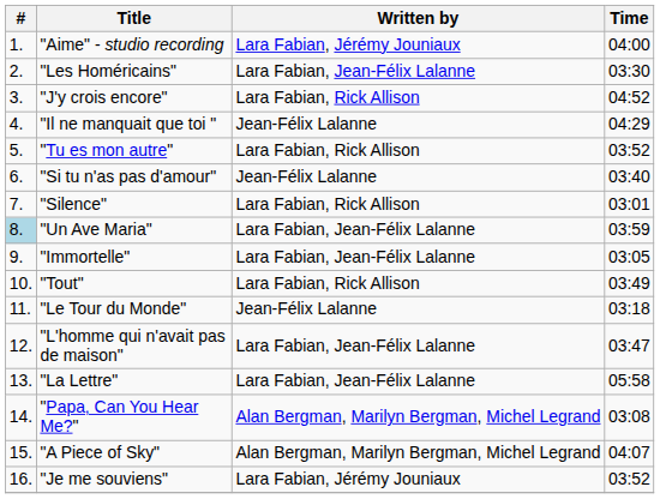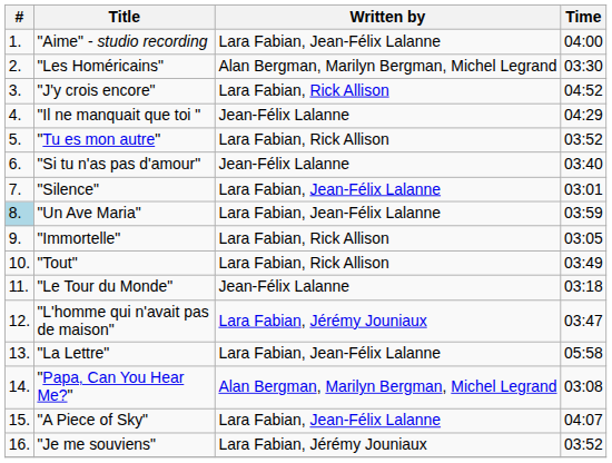 <table class="wikitable">
 <tr>
 <th>#</th>
 <th width="180">Title</th>
 <th>Written by</th>
 <th>Time</th>
 </tr>
 <tr>
 <td>1.</td>
 <td>"Aime" - <em>studio recording</em></td>
-<td><a href='#'>Lara Fabian</a>, <a href='#'>Jérémy Jouniaux</a></td>
+<td>Lara Fabian, Jean-Félix Lalanne</td>
 <td>04:00</td>
 </tr>
 <tr>
 <td>2.</td>
 <td>"Les Homéricains"</td>
-<td>Lara Fabian, <a href='#'>Jean-Félix Lalanne</a></td>
+<td>Alan Bergman, Marilyn Bergman, Michel Legrand</td>
 <td>03:30</td>
 </tr>
 <tr>
 <td>3.</td>
 <td>"J'y crois encore"</td>
 <td>Lara Fabian, <a href='#'>Rick Allison</a></td>
 <td>04:52</td>
 </tr>
 <tr>
 <td>4.</td>
 <td>"Il ne manquait que toi "</td>
 <td>Jean-Félix Lalanne</td>
 <td>04:29</td>
 </tr>
 <tr>
 <td>5.</td>
 <td>"<a href='#'>Tu es mon autre</a>"</td>
 <td>Lara Fabian, Rick Allison</td>
 <td>03:52</td>
 </tr>
 <tr>
 <td>6.</td>
 <td>"Si tu n'as pas d'amour"</td>
 <td>Jean-Félix Lalanne</td>
 <td>03:40</td>
 </tr>
 <tr>
 <td>7.</td>
 <td>"Silence"</td>
-<td>Lara Fabian, Rick Allison</td>
+<td>Lara Fabian, <a href='#'>Jean-Félix Lalanne</a></td>
 <td>03:01</td>
 </tr>
 <tr>
 <td style="background: lightblue;">8.</td>
 <td>"Un Ave Maria"</td>
 <td>Lara Fabian, Jean-Félix Lalanne</td>
 <td>03:59</td>
 </tr>
 <tr>
 <td>9.</td>
 <td>"Immortelle"</td>
-<td>Lara Fabian, Jean-Félix Lalanne</td>
+<td>Lara Fabian, Rick Allison</td>
 <td>03:05</td>
 </tr>
 <tr>
 <td>10.</td>
 <td>"Tout"</td>
 <td>Lara Fabian, Rick Allison</td>
 <td>03:49</td>
 </tr>
 <tr>
 <td>11.</td>
 <td>"Le Tour du Monde"</td>
 <td>Jean-Félix Lalanne</td>
 <td>03:18</td>
 </tr>
 <tr>
 <td>12.</td>
 <td>"L'homme qui n'avait pas de maison"</td>
-<td>Lara Fabian, Jean-Félix Lalanne</td>
+<td><a href='#'>Lara Fabian</a>, <a href='#'>Jérémy Jouniaux</a></td>
 <td>03:47</td>
 </tr>
 <tr>
 <td>13.</td>
 <td>"La Lettre"</td>
 <td>Lara Fabian, Jean-Félix Lalanne</td>
 <td>05:58</td>
 </tr>
 <tr>
 <td>14.</td>
 <td>"<a href='#'>Papa, Can You Hear Me?</a>"</td>
 <td><a href='#'>Alan Bergman</a>, <a href='#'>Marilyn Bergman</a>, <a href='#'>Michel Legrand</a></td>
 <td>03:08</td>
 </tr>
 <tr>
 <td>15.</td>
 <td>"A Piece of Sky"</td>
-<td>Alan Bergman, Marilyn Bergman, Michel Legrand</td>
+<td>Lara Fabian, <a href='#'>Jean-Félix Lalanne</a></td>
 <td>04:07</td>
 </tr>
 <tr>
 <td>16.</td>
 <td>"Je me souviens"</td>
 <td>Lara Fabian, Jérémy Jouniaux</td>
 <td>03:52</td>
 </tr>
 <tr>
 </tr>
 </table>
